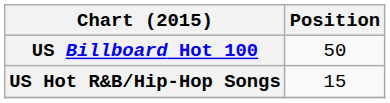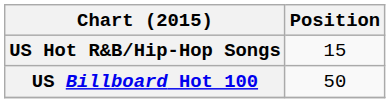 <table class="wikitable sortable plainrowheaders" style="text-align:center">
 <tr>
 <th scope="col">Chart (2015)</th>
 <th scope="col">Position</th>
 </tr>
 <tr>
+<th scope="row">US Hot R&B/Hip-Hop Songs</th>
+<td>15</td>
+</tr>
+<tr>
 <th scope="row">US <a href='#'><em>Billboard</em> Hot 100</a></th>
 <td>50</td>
 </tr>
 <tr>
-<th scope="row">US Hot R&B/Hip-Hop Songs</th>
-<td>15</td>
-</tr>
-<tr>
 </tr>
 </table>
